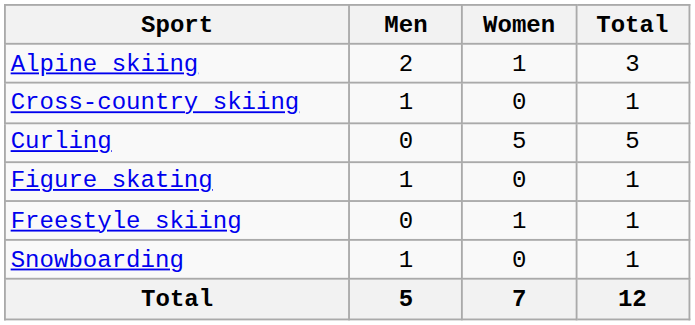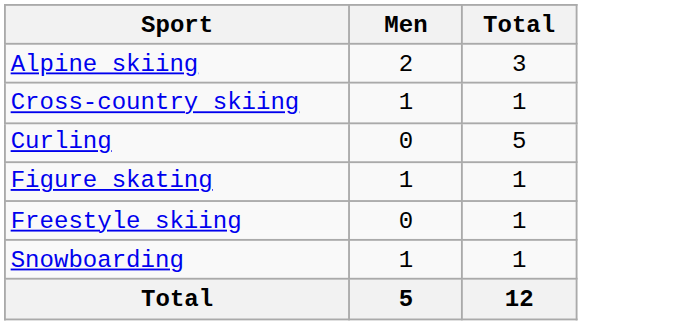 <table class="wikitable sortable" style="text-align:center;">
 <tr>
 <th width=180>Sport</th>
 <th width=55>Men</th>
-<th width=55>Women</th>
 <th width=55>Total</th>
 </tr>
 <tr>
 <td align=left><a href='#'>Alpine skiing</a></td>
 <td>2</td>
-<td>1</td>
 <td>3</td>
 </tr>
 <tr>
 <td align=left><a href='#'>Cross-country skiing</a></td>
 <td>1</td>
-<td>0</td>
 <td>1</td>
 </tr>
 <tr>
 <td align=left><a href='#'>Curling</a></td>
 <td>0</td>
 <td>5</td>
-<td>5</td>
 </tr>
 <tr>
 <td align=left><a href='#'>Figure skating</a></td>
 <td>1</td>
-<td>0</td>
 <td>1</td>
 </tr>
 <tr>
 <td align=left><a href='#'>Freestyle skiing</a></td>
 <td>0</td>
 <td>1</td>
-<td>1</td>
 </tr>
 <tr>
 <td align=left><a href='#'>Snowboarding</a></td>
 <td>1</td>
-<td>0</td>
 <td>1</td>
 </tr>
 <tr>
 <th>Total</th>
 <th>5</th>
-<th>7</th>
 <th>12</th>
 </tr>
 </table>
